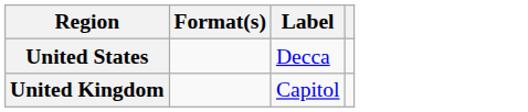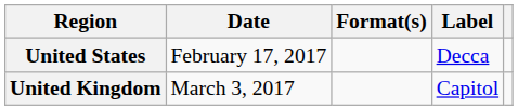 <table class="wikitable plainrowheaders">
 <tr>
 <th scope="col">Region</th>
+<th scope="col">Date</th>
 <th scope="col">Format(s)</th>
 <th scope="col">Label</th>
 <th scope="col"></th>
 </tr>
 <tr>
 <th scope="row">United States</th>
+<td>February 17, 2017</td>
 <td></td>
 <td><a href='#'>Decca</a></td>
 <td></td>
 </tr>
 <tr>
 <th scope="row">United Kingdom</th>
+<td>March 3, 2017</td>
 <td></td>
 <td><a href='#'>Capitol</a></td>
 <td></td>
 </tr>
 </table>
